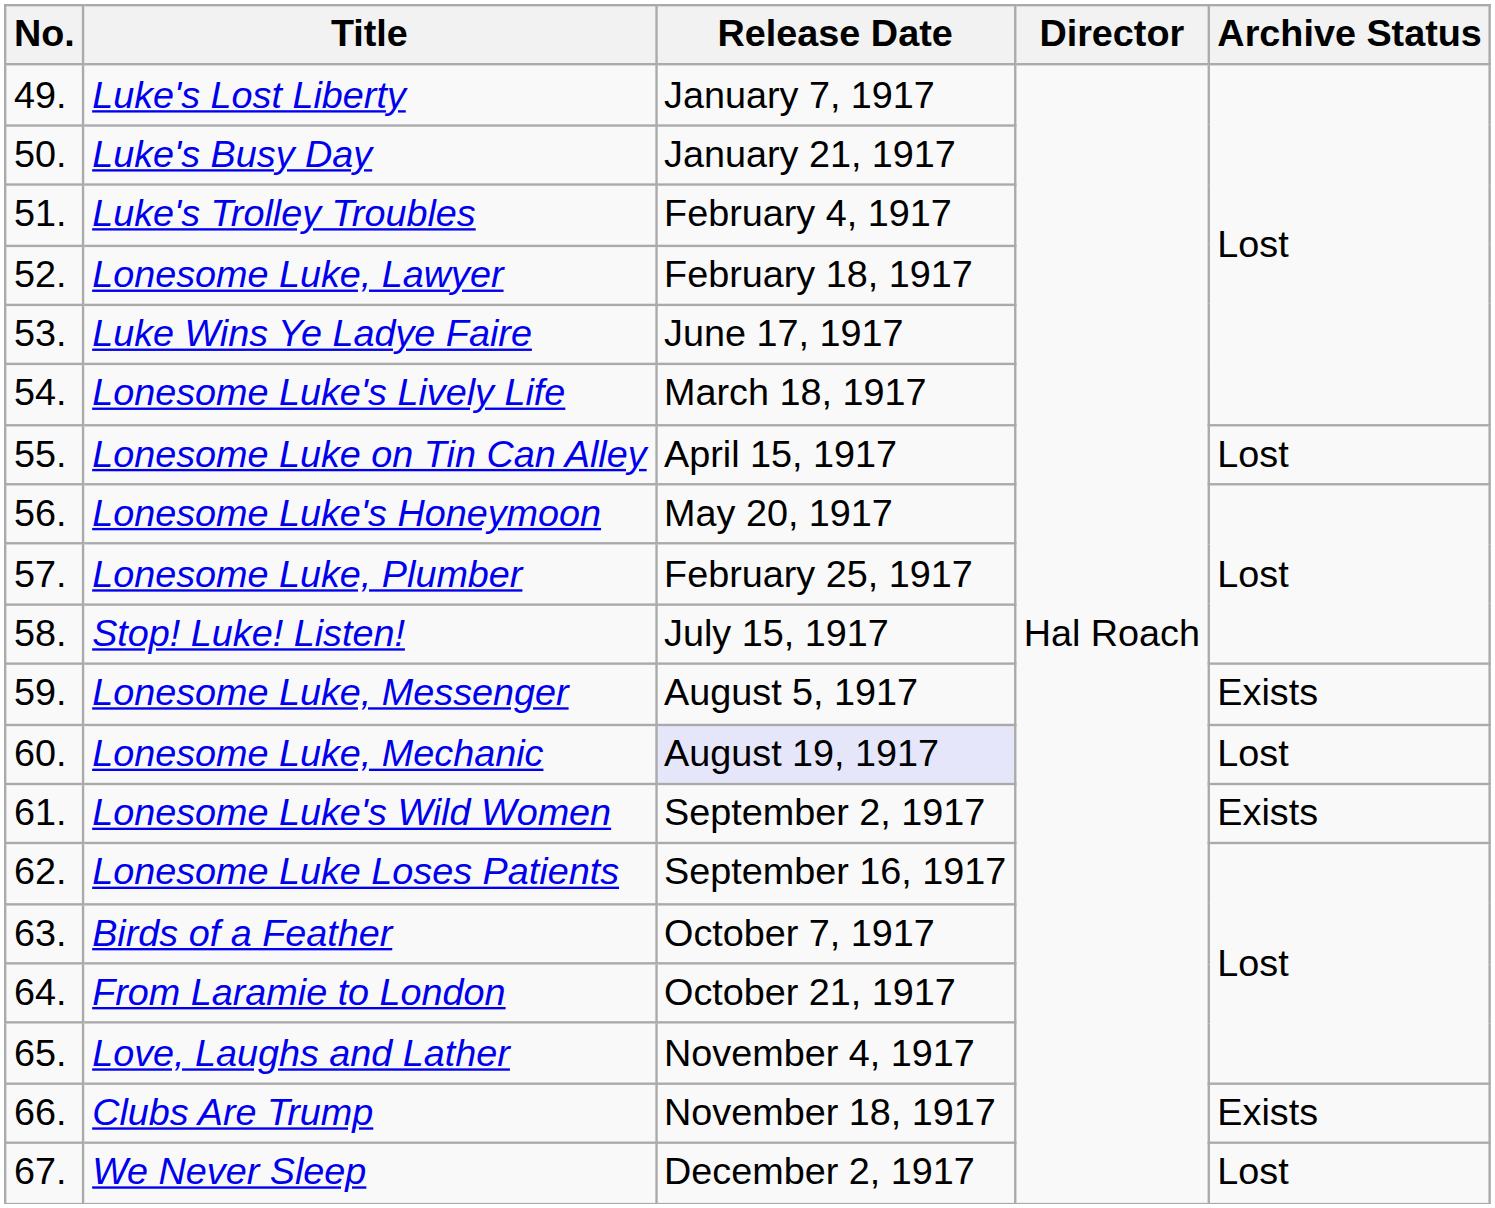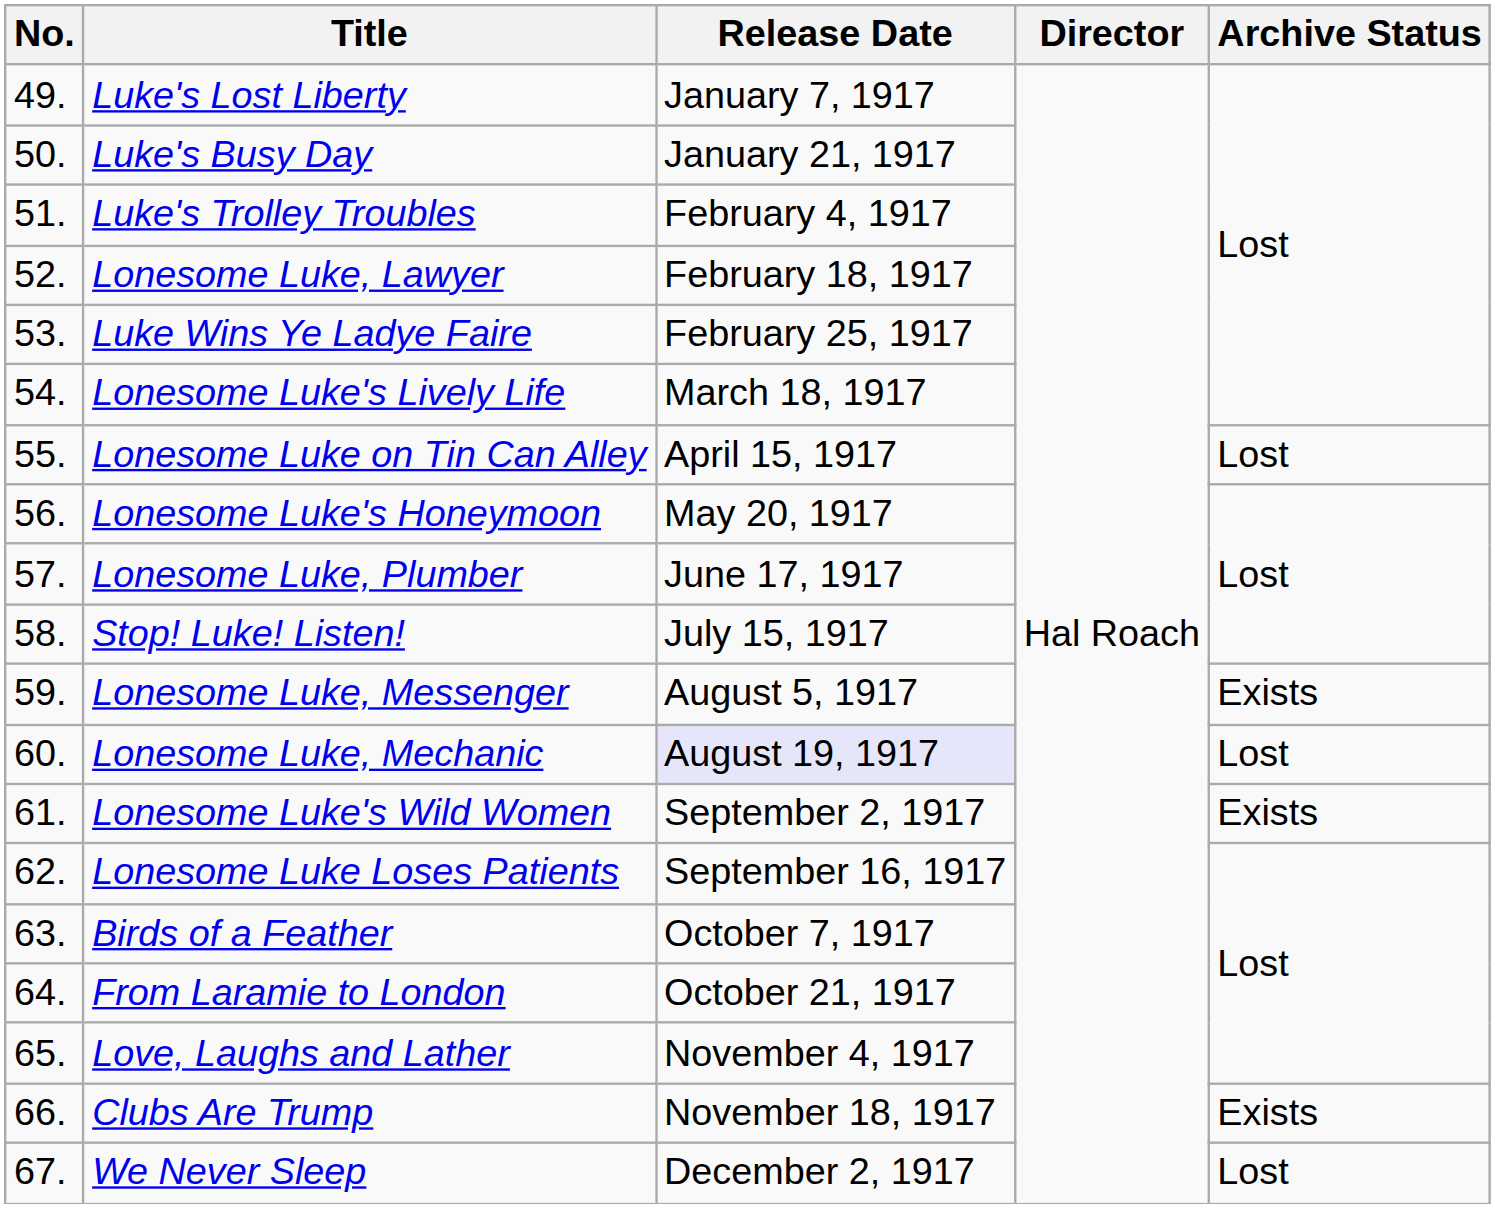 <table class="wikitable">
 <tr>
 <th>No.</th>
 <th>Title</th>
 <th>Release Date</th>
 <th>Director</th>
 <th>Archive Status</th>
 </tr>
 <tr>
 <td>49.</td>
 <td><em><a href='#'>Luke's Lost Liberty</a></em></td>
 <td>January 7, 1917</td>
 <td rowspan="19">Hal Roach</td>
 <td rowspan="6">Lost</td>
 </tr>
 <tr>
 <td>50.</td>
 <td><em><a href='#'>Luke's Busy Day</a></em></td>
 <td>January 21, 1917</td>
 </tr>
 <tr>
 <td>51.</td>
 <td><em><a href='#'>Luke's Trolley Troubles</a></em></td>
 <td>February 4, 1917</td>
 </tr>
 <tr>
 <td>52.</td>
 <td><em><a href='#'>Lonesome Luke, Lawyer</a></em></td>
 <td>February 18, 1917</td>
 </tr>
 <tr>
 <td>53.</td>
 <td><em><a href='#'>Luke Wins Ye Ladye Faire</a></em> </td>
-<td>June 17, 1917</td>
+<td>February 25, 1917</td>
 </tr>
 <tr>
 <td>54.</td>
 <td><em><a href='#'>Lonesome Luke's Lively Life</a></em></td>
 <td>March 18, 1917</td>
 </tr>
 <tr>
 <td>55.</td>
 <td><em><a href='#'>Lonesome Luke on Tin Can Alley</a></em></td>
 <td>April 15, 1917</td>
 <td>Lost</td>
 </tr>
 <tr>
 <td>56.</td>
 <td><em><a href='#'>Lonesome Luke's Honeymoon</a></em></td>
 <td>May 20, 1917</td>
 <td rowspan="3">Lost</td>
 </tr>
 <tr>
 <td>57.</td>
 <td><em><a href='#'>Lonesome Luke, Plumber</a></em></td>
-<td>February 25, 1917</td>
+<td>June 17, 1917</td>
 </tr>
 <tr>
 <td>58.</td>
 <td><em><a href='#'>Stop! Luke! Listen!</a></em></td>
 <td>July 15, 1917</td>
 </tr>
 <tr>
 <td>59.</td>
 <td><em><a href='#'>Lonesome Luke, Messenger</a></em></td>
 <td>August 5, 1917</td>
 <td>Exists</td>
 </tr>
 <tr>
 <td>60.</td>
 <td><em><a href='#'>Lonesome Luke, Mechanic</a></em></td>
 <td style="background: lavender;">August 19, 1917</td>
 <td>Lost</td>
 </tr>
 <tr>
 <td>61.</td>
 <td><em><a href='#'>Lonesome Luke's Wild Women</a></em></td>
 <td>September 2, 1917</td>
 <td>Exists</td>
 </tr>
 <tr>
 <td>62.</td>
 <td><em><a href='#'>Lonesome Luke Loses Patients</a></em></td>
 <td>September 16, 1917</td>
 <td rowspan="4">Lost</td>
 </tr>
 <tr>
 <td>63.</td>
 <td><em><a href='#'>Birds of a Feather</a></em></td>
 <td>October 7, 1917</td>
 </tr>
 <tr>
 <td>64.</td>
 <td><em><a href='#'>From Laramie to London</a></em></td>
 <td>October 21, 1917</td>
 </tr>
 <tr>
 <td>65.</td>
 <td><em><a href='#'>Love, Laughs and Lather</a></em></td>
 <td>November 4, 1917</td>
 </tr>
 <tr>
 <td>66.</td>
 <td><em><a href='#'>Clubs Are Trump</a></em></td>
 <td>November 18, 1917</td>
 <td>Exists</td>
 </tr>
 <tr>
 <td>67.</td>
 <td><em><a href='#'>We Never Sleep</a></em></td>
 <td>December 2, 1917</td>
 <td>Lost</td>
 </tr>
 </table>
